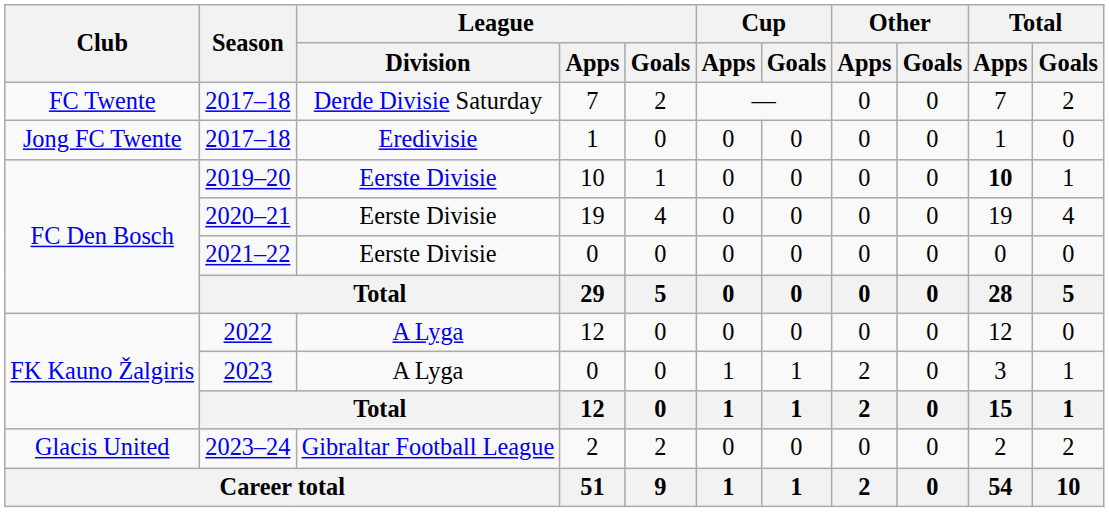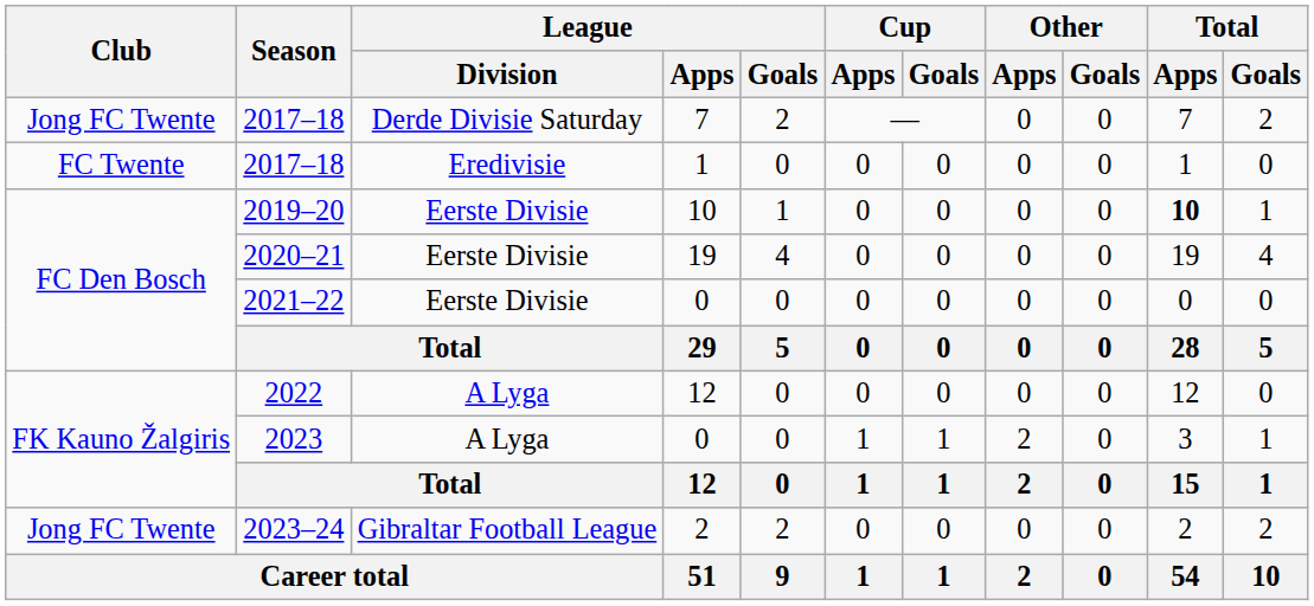 <table class="wikitable" style="text-align: center">
 <tr>
 <th rowspan="2">Club</th>
 <th rowspan="2">Season</th>
 <th colspan="3">League</th>
 <th colspan="2">Cup</th>
 <th colspan="2">Other</th>
 <th colspan="2">Total</th>
 </tr>
 <tr>
 <th>Division</th>
 <th>Apps</th>
 <th>Goals</th>
 <th>Apps</th>
 <th>Goals</th>
 <th>Apps</th>
 <th>Goals</th>
 <th>Apps</th>
 <th>Goals</th>
 </tr>
 <tr>
-<td><a href='#'>FC Twente</a></td>
+<td><a href='#'>Jong FC Twente</a></td>
 <td><a href='#'>2017–18</a></td>
 <td><a href='#'>Derde Divisie</a> Saturday</td>
 <td>7</td>
 <td>2</td>
 <td colspan="2">—</td>
 <td>0</td>
 <td>0</td>
 <td>7</td>
 <td>2</td>
 </tr>
 <tr>
-<td><a href='#'>Jong FC Twente</a></td>
+<td><a href='#'>FC Twente</a></td>
 <td><a href='#'>2017–18</a></td>
 <td><a href='#'>Eredivisie</a></td>
 <td>1</td>
 <td>0</td>
 <td>0</td>
 <td>0</td>
 <td>0</td>
 <td>0</td>
 <td>1</td>
 <td>0</td>
 </tr>
 <tr>
 <td rowspan="4"><a href='#'>FC Den Bosch</a></td>
 <td><a href='#'>2019–20</a></td>
 <td><a href='#'>Eerste Divisie</a></td>
 <td>10</td>
 <td>1</td>
 <td>0</td>
 <td>0</td>
 <td>0</td>
 <td>0</td>
 <td><strong>10</strong></td>
 <td>1</td>
 </tr>
 <tr>
 <td><a href='#'>2020–21</a></td>
 <td>Eerste Divisie</td>
 <td>19</td>
 <td>4</td>
 <td>0</td>
 <td>0</td>
 <td>0</td>
 <td>0</td>
 <td>19</td>
 <td>4</td>
 </tr>
 <tr>
 <td><a href='#'>2021–22</a></td>
 <td>Eerste Divisie</td>
 <td>0</td>
 <td>0</td>
 <td>0</td>
 <td>0</td>
 <td>0</td>
 <td>0</td>
 <td>0</td>
 <td>0</td>
 </tr>
 <tr>
 <th colspan="2">Total</th>
 <th>29</th>
 <th>5</th>
 <th>0</th>
 <th>0</th>
 <th>0</th>
 <th>0</th>
 <th>28</th>
 <th>5</th>
 </tr>
 <tr>
 <td rowspan=3><a href='#'>FK Kauno Žalgiris</a></td>
 <td><a href='#'>2022</a></td>
 <td><a href='#'>A Lyga</a></td>
 <td>12</td>
 <td>0</td>
 <td>0</td>
 <td>0</td>
 <td>0</td>
 <td>0</td>
 <td>12</td>
 <td>0</td>
 </tr>
 <tr>
 <td><a href='#'>2023</a></td>
 <td>A Lyga</td>
 <td>0</td>
 <td>0</td>
 <td>1</td>
 <td>1</td>
 <td>2</td>
 <td>0</td>
 <td>3</td>
 <td>1</td>
 </tr>
 <tr>
 <th colspan="2">Total</th>
 <th>12</th>
 <th>0</th>
 <th>1</th>
 <th>1</th>
 <th>2</th>
 <th>0</th>
 <th>15</th>
 <th>1</th>
 </tr>
 <tr>
-<td><a href='#'>Glacis United</a></td>
+<td><a href='#'>Jong FC Twente</a></td>
 <td><a href='#'>2023–24</a></td>
 <td><a href='#'>Gibraltar Football League</a></td>
 <td>2</td>
 <td>2</td>
 <td>0</td>
 <td>0</td>
 <td>0</td>
 <td>0</td>
 <td>2</td>
 <td>2</td>
 </tr>
 <tr>
 <th colspan="3">Career total</th>
 <th>51</th>
 <th>9</th>
 <th>1</th>
 <th>1</th>
 <th>2</th>
 <th>0</th>
 <th>54</th>
 <th>10</th>
 </tr>
 </table>
